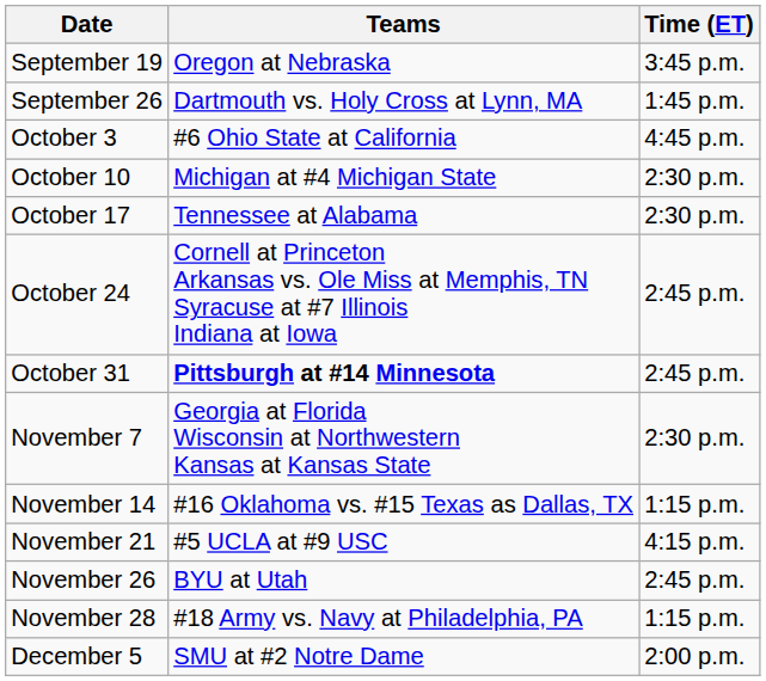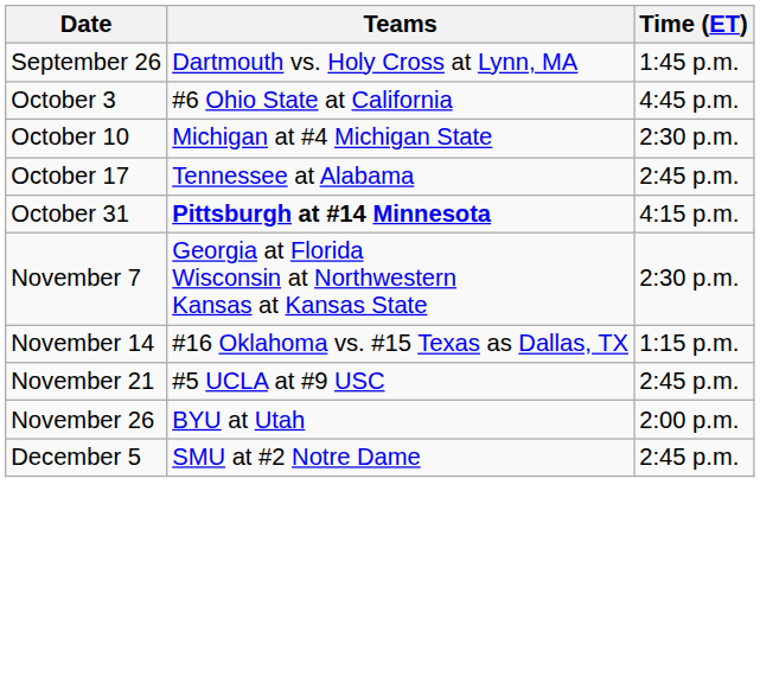 <table class="wikitable">
 <tr>
 <th>Date</th>
 <th>Teams</th>
 <th>Time (<a href='#'>ET</a>)</th>
-</tr>
-<tr>
-<td>September 19</td>
-<td><a href='#'>Oregon</a> at <a href='#'>Nebraska</a></td>
-<td>3:45 p.m.</td>
 </tr>
 <tr>
 <td>September 26</td>
 <td><a href='#'>Dartmouth</a> vs. <a href='#'>Holy Cross</a> at <a href='#'>Lynn, MA</a></td>
 <td>1:45 p.m.</td>
 </tr>
 <tr>
 <td>October 3</td>
 <td>#6 <a href='#'>Ohio State</a> at <a href='#'>California</a></td>
 <td>4:45 p.m.</td>
 </tr>
 <tr>
 <td>October 10</td>
 <td><a href='#'>Michigan</a> at #4 <a href='#'>Michigan State</a></td>
 <td>2:30 p.m.</td>
 </tr>
 <tr>
 <td>October 17</td>
 <td><a href='#'>Tennessee</a> at <a href='#'>Alabama</a></td>
-<td>2:30 p.m.</td>
-</tr>
-<tr>
-<td>October 24</td>
-<td><a href='#'>Cornell</a> at <a href='#'>Princeton</a><br><a href='#'>Arkansas</a> vs. <a href='#'>Ole Miss</a> at <a href='#'>Memphis, TN</a><br><a href='#'>Syracuse</a> at #7 <a href='#'>Illinois</a><br><a href='#'>Indiana</a> at <a href='#'>Iowa</a></td>
 <td>2:45 p.m.</td>
 </tr>
 <tr>
 <td>October 31</td>
 <td><strong><a href='#'>Pittsburgh</a> at #14 <a href='#'>Minnesota</a></strong></td>
-<td>2:45 p.m.</td>
+<td>4:15 p.m.</td>
 </tr>
 <tr>
 <td>November 7</td>
 <td><a href='#'>Georgia</a> at <a href='#'>Florida</a><br><a href='#'>Wisconsin</a> at <a href='#'>Northwestern</a><br><a href='#'>Kansas</a> at <a href='#'>Kansas State</a></td>
 <td>2:30 p.m.</td>
 </tr>
 <tr>
 <td>November 14</td>
 <td>#16 <a href='#'>Oklahoma</a> vs. #15 <a href='#'>Texas</a> as <a href='#'>Dallas, TX</a></td>
 <td>1:15 p.m.</td>
 </tr>
 <tr>
 <td>November 21</td>
 <td>#5 <a href='#'>UCLA</a> at #9 <a href='#'>USC</a></td>
-<td>4:15 p.m.</td>
+<td>2:45 p.m.</td>
 </tr>
 <tr>
 <td>November 26</td>
 <td><a href='#'>BYU</a> at <a href='#'>Utah</a></td>
-<td>2:45 p.m.</td>
-</tr>
-<tr>
-<td>November 28</td>
-<td>#18 <a href='#'>Army</a> vs. <a href='#'>Navy</a> at <a href='#'>Philadelphia, PA</a></td>
-<td>1:15 p.m.</td>
+<td>2:00 p.m.</td>
 </tr>
 <tr>
 <td>December 5</td>
 <td><a href='#'>SMU</a> at #2 <a href='#'>Notre Dame</a></td>
-<td>2:00 p.m.</td>
+<td>2:45 p.m.</td>
 </tr>
 </table>
